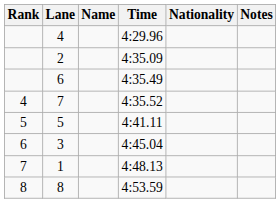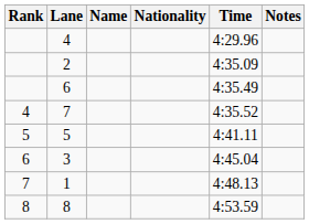 <table class="wikitable sortable" style="text-align:center">
 <tr>
 <th>Rank</th>
 <th>Lane</th>
 <th>Name</th>
+<th>Nationality</th>
 <th>Time</th>
-<th>Nationality</th>
 <th>Notes</th>
 </tr>
 <tr>
 <td></td>
 <td>4</td>
 <td align=left></td>
+<td align=left></td>
 <td>4:29.96</td>
-<td align=left></td>
 <td><strong></strong></td>
 </tr>
 <tr>
 <td></td>
 <td>2</td>
 <td align=left></td>
+<td align=left></td>
 <td>4:35.09</td>
-<td align=left></td>
 <td></td>
 </tr>
 <tr>
 <td></td>
 <td>6</td>
 <td align=left></td>
+<td align=left></td>
 <td>4:35.49</td>
-<td align=left></td>
 <td></td>
 </tr>
 <tr>
 <td>4</td>
 <td>7</td>
 <td align=left></td>
+<td align=left></td>
 <td>4:35.52</td>
-<td align=left></td>
 <td></td>
 </tr>
 <tr>
 <td>5</td>
 <td>5</td>
 <td align=left></td>
+<td align=left></td>
 <td>4:41.11</td>
-<td align=left></td>
 <td></td>
 </tr>
 <tr>
 <td>6</td>
 <td>3</td>
 <td align=left></td>
+<td align=left></td>
 <td>4:45.04</td>
-<td align=left></td>
 <td></td>
 </tr>
 <tr>
 <td>7</td>
 <td>1</td>
 <td align=left></td>
+<td align=left></td>
 <td>4:48.13</td>
-<td align=left></td>
 <td></td>
 </tr>
 <tr>
 <td>8</td>
 <td>8</td>
 <td align=left></td>
+<td align=left></td>
 <td>4:53.59</td>
-<td align=left></td>
 <td></td>
 </tr>
 </table>
